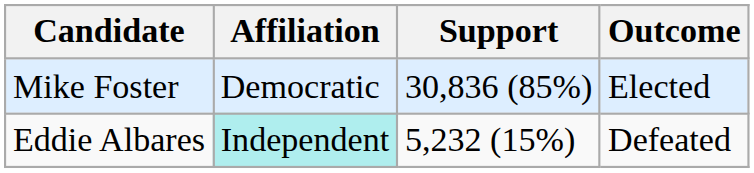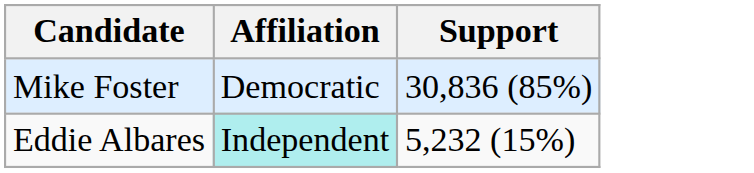 <table class="wikitable">
 <tr>
 <th>Candidate</th>
 <th>Affiliation</th>
 <th>Support</th>
-<th>Outcome</th>
 </tr>
 <tr>
 <td bgcolor=#DDEEFF>Mike Foster</td>
 <td bgcolor=#DDEEFF>Democratic</td>
 <td bgcolor=#DDEEFF>30,836 (85%)</td>
-<td bgcolor=#DDEEFF>Elected</td>
 </tr>
 <tr>
 <td>Eddie Albares</td>
 <td style="background: paleturquoise;">Independent</td>
 <td>5,232 (15%)</td>
-<td>Defeated</td>
 </tr>
 </table>
